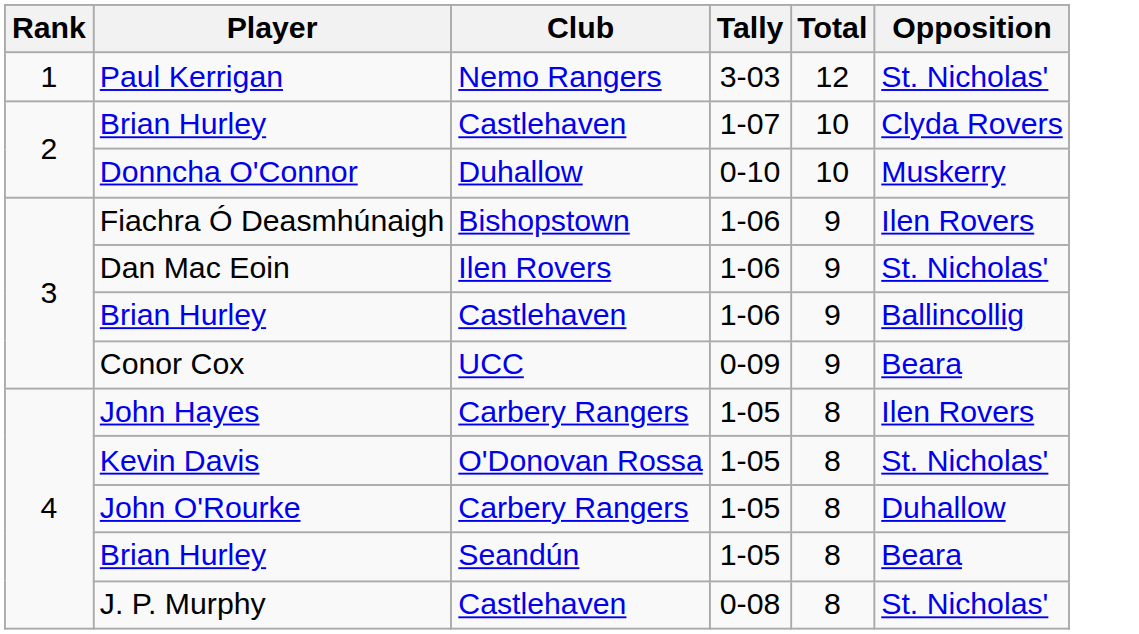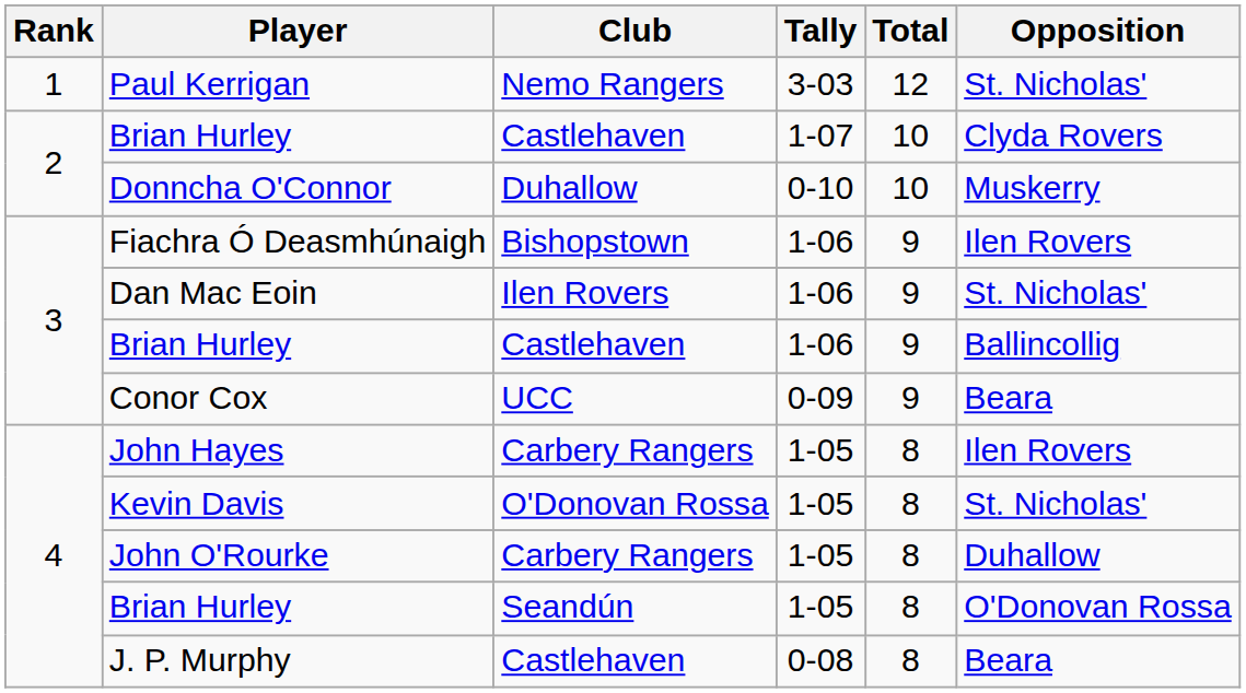 <table class="wikitable">
 <tr>
 <th>Rank</th>
 <th>Player</th>
 <th>Club</th>
 <th>Tally</th>
 <th>Total</th>
 <th>Opposition</th>
 </tr>
 <tr>
 <td rowspan="1" style="text-align:center;">1</td>
 <td><a href='#'>Paul Kerrigan</a></td>
 <td><a href='#'>Nemo Rangers</a></td>
 <td align=center>3-03</td>
 <td align=center>12</td>
 <td><a href='#'>St. Nicholas'</a></td>
 </tr>
 <tr>
 <td rowspan="2" style="text-align:center;">2</td>
 <td><a href='#'>Brian Hurley</a></td>
 <td><a href='#'>Castlehaven</a></td>
 <td align=center>1-07</td>
 <td align=center>10</td>
 <td><a href='#'>Clyda Rovers</a></td>
 </tr>
 <tr>
 <td><a href='#'>Donncha O'Connor</a></td>
 <td><a href='#'>Duhallow</a></td>
 <td align=center>0-10</td>
 <td align=center>10</td>
 <td><a href='#'>Muskerry</a></td>
 </tr>
 <tr>
 <td rowspan="4" style="text-align:center;">3</td>
 <td>Fiachra Ó Deasmhúnaigh</td>
 <td><a href='#'>Bishopstown</a></td>
 <td align=center>1-06</td>
 <td align=center>9</td>
 <td><a href='#'>Ilen Rovers</a></td>
 </tr>
 <tr>
 <td>Dan Mac Eoin</td>
 <td><a href='#'>Ilen Rovers</a></td>
 <td align=center>1-06</td>
 <td align=center>9</td>
 <td><a href='#'>St. Nicholas'</a></td>
 </tr>
 <tr>
 <td><a href='#'>Brian Hurley</a></td>
 <td><a href='#'>Castlehaven</a></td>
 <td align=center>1-06</td>
 <td align=center>9</td>
 <td><a href='#'>Ballincollig</a></td>
 </tr>
 <tr>
 <td>Conor Cox</td>
 <td><a href='#'>UCC</a></td>
 <td align=center>0-09</td>
 <td align=center>9</td>
 <td><a href='#'>Beara</a></td>
 </tr>
 <tr>
 <td rowspan="5" style="text-align:center;">4</td>
 <td><a href='#'>John Hayes</a></td>
 <td><a href='#'>Carbery Rangers</a></td>
 <td align=center>1-05</td>
 <td align=center>8</td>
 <td><a href='#'>Ilen Rovers</a></td>
 </tr>
 <tr>
 <td><a href='#'>Kevin Davis</a></td>
 <td><a href='#'>O'Donovan Rossa</a></td>
 <td align=center>1-05</td>
 <td align=center>8</td>
 <td><a href='#'>St. Nicholas'</a></td>
 </tr>
 <tr>
 <td><a href='#'>John O'Rourke</a></td>
 <td><a href='#'>Carbery Rangers</a></td>
 <td align=center>1-05</td>
 <td align=center>8</td>
 <td><a href='#'>Duhallow</a></td>
 </tr>
 <tr>
 <td><a href='#'>Brian Hurley</a></td>
 <td><a href='#'>Seandún</a></td>
 <td align=center>1-05</td>
 <td align=center>8</td>
-<td><a href='#'>Beara</a></td>
+<td><a href='#'>O'Donovan Rossa</a></td>
 </tr>
 <tr>
 <td>J. P. Murphy</td>
 <td><a href='#'>Castlehaven</a></td>
 <td align=center>0-08</td>
 <td align=center>8</td>
-<td><a href='#'>St. Nicholas'</a></td>
+<td><a href='#'>Beara</a></td>
 </tr>
 </table>
